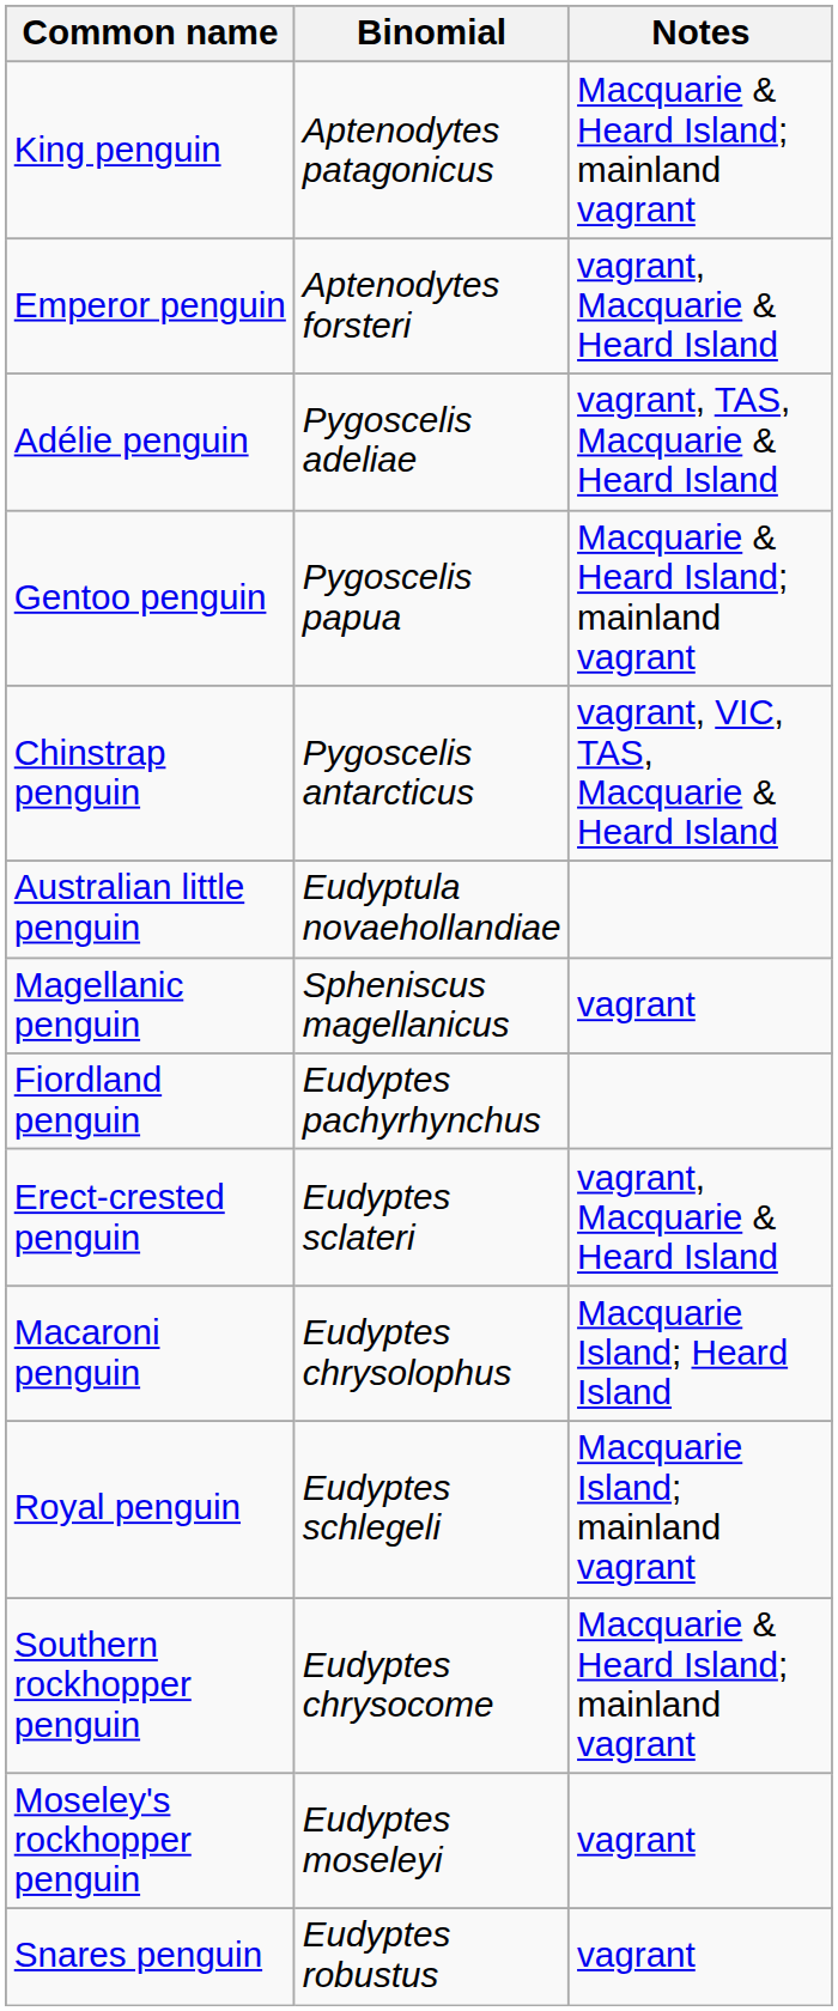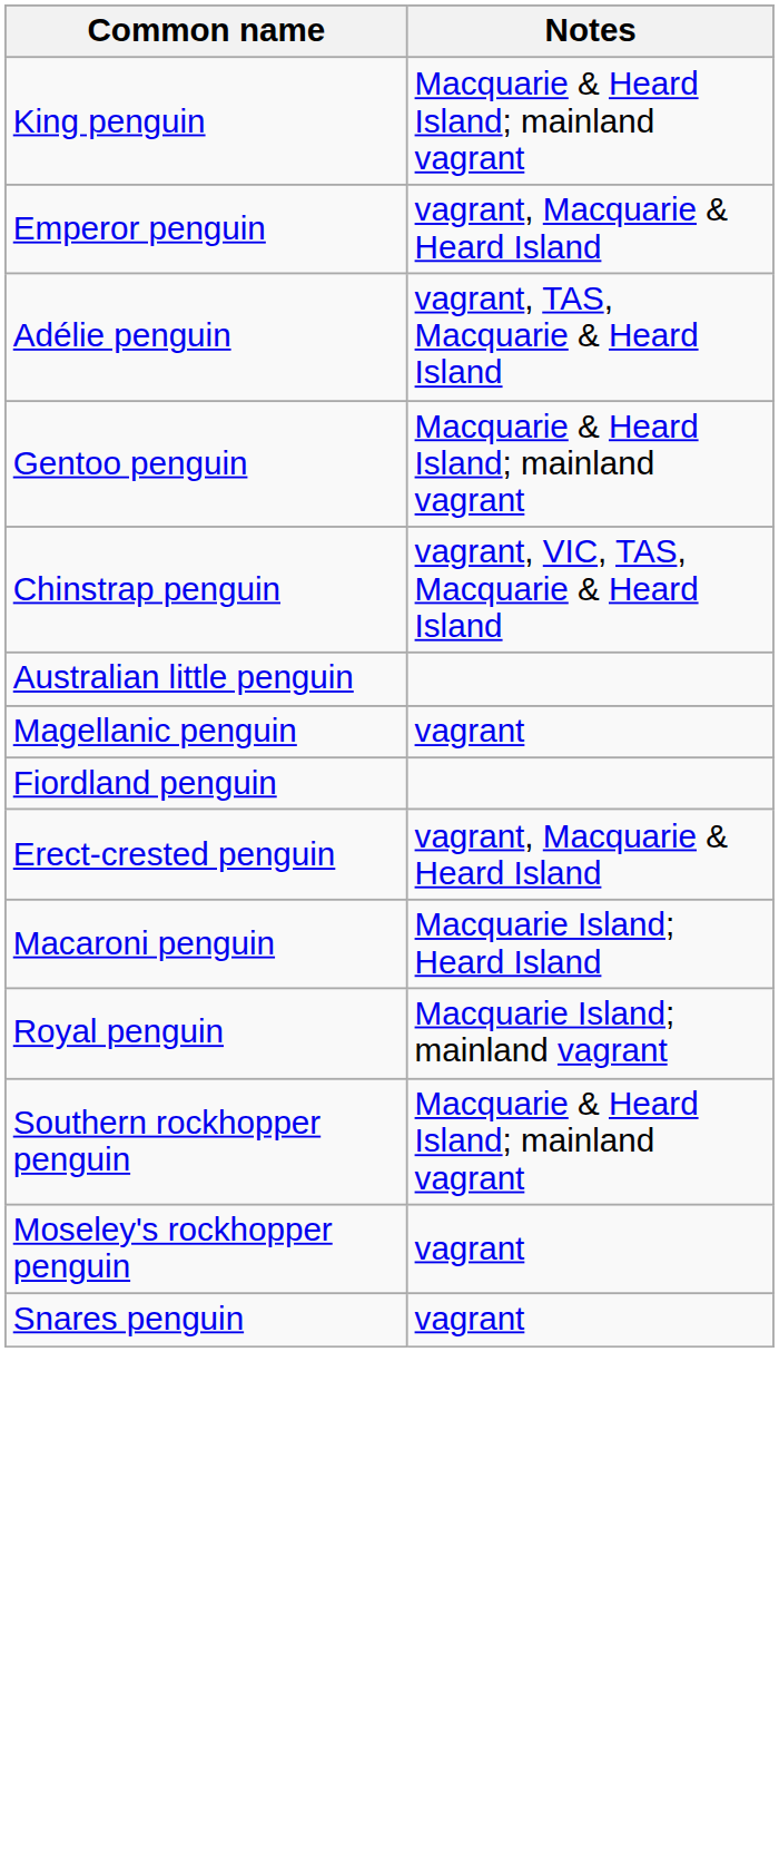 <table style="width:60%;" class="wikitable">
 <tr>
 <th width=35%>Common name</th>
-<th width=33%>Binomial</th>
 <th width=32%>Notes</th>
 </tr>
 <tr>
 <td><a href='#'>King penguin</a></td>
-<td><em>Aptenodytes patagonicus</em></td>
 <td><a href='#'>Macquarie</a> & <a href='#'>Heard Island</a>; mainland <a href='#'>vagrant</a></td>
 </tr>
 <tr>
 <td><a href='#'>Emperor penguin</a></td>
-<td><em>Aptenodytes forsteri</em></td>
 <td><a href='#'>vagrant</a>, <a href='#'>Macquarie</a> & <a href='#'>Heard Island</a></td>
 </tr>
 <tr>
 <td><a href='#'>Adélie penguin</a></td>
-<td><em>Pygoscelis adeliae</em></td>
 <td><a href='#'>vagrant</a>, <a href='#'>TAS</a>, <a href='#'>Macquarie</a> & <a href='#'>Heard Island</a></td>
 </tr>
 <tr>
 <td><a href='#'>Gentoo penguin</a></td>
-<td><em>Pygoscelis papua</em></td>
 <td><a href='#'>Macquarie</a> & <a href='#'>Heard Island</a>; mainland <a href='#'>vagrant</a></td>
 </tr>
 <tr>
 <td><a href='#'>Chinstrap penguin</a></td>
-<td><em>Pygoscelis antarcticus</em></td>
 <td><a href='#'>vagrant</a>, <a href='#'>VIC</a>, <a href='#'>TAS</a>, <a href='#'>Macquarie</a> & <a href='#'>Heard Island</a></td>
 </tr>
 <tr>
 <td><a href='#'>Australian little penguin</a></td>
-<td><em>Eudyptula novaehollandiae</em></td>
 <td></td>
 </tr>
 <tr>
 <td><a href='#'>Magellanic penguin</a></td>
-<td><em>Spheniscus magellanicus</em></td>
 <td><a href='#'>vagrant</a></td>
 </tr>
 <tr>
 <td><a href='#'>Fiordland penguin</a></td>
-<td><em>Eudyptes pachyrhynchus</em></td>
 <td></td>
 </tr>
 <tr>
 <td><a href='#'>Erect-crested penguin</a></td>
-<td><em>Eudyptes sclateri</em></td>
 <td><a href='#'>vagrant</a>, <a href='#'>Macquarie</a> & <a href='#'>Heard Island</a></td>
 </tr>
 <tr>
 <td><a href='#'>Macaroni penguin</a></td>
-<td><em>Eudyptes chrysolophus</em></td>
 <td><a href='#'>Macquarie Island</a>; <a href='#'>Heard Island</a></td>
 </tr>
 <tr>
 <td><a href='#'>Royal penguin</a></td>
-<td><em>Eudyptes schlegeli</em></td>
 <td><a href='#'>Macquarie Island</a>; mainland <a href='#'>vagrant</a></td>
 </tr>
 <tr>
 <td><a href='#'>Southern rockhopper penguin</a></td>
-<td><em>Eudyptes chrysocome</em></td>
 <td><a href='#'>Macquarie</a> & <a href='#'>Heard Island</a>; mainland <a href='#'>vagrant</a></td>
 </tr>
 <tr>
 <td><a href='#'>Moseley's rockhopper penguin</a></td>
-<td><em>Eudyptes moseleyi</em></td>
 <td><a href='#'>vagrant</a></td>
 </tr>
 <tr>
 <td><a href='#'>Snares penguin</a></td>
-<td><em>Eudyptes robustus</em></td>
 <td><a href='#'>vagrant</a></td>
 </tr>
 </table>
